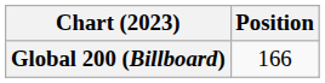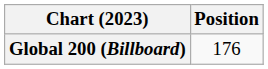 <table class="wikitable plainrowheaders" style="text-align:center">
 <tr>
 <th scope="col">Chart (2023)</th>
 <th scope="col">Position</th>
 </tr>
 <tr>
 <th scope="row">Global 200 (<em>Billboard</em>)</th>
-<td>166</td>
+<td>176</td>
 </tr>
 </table>
